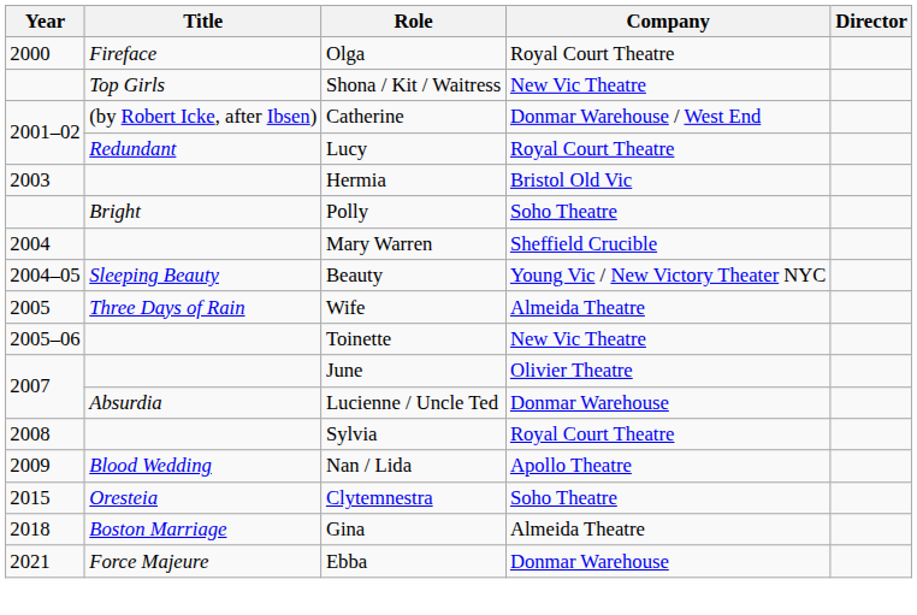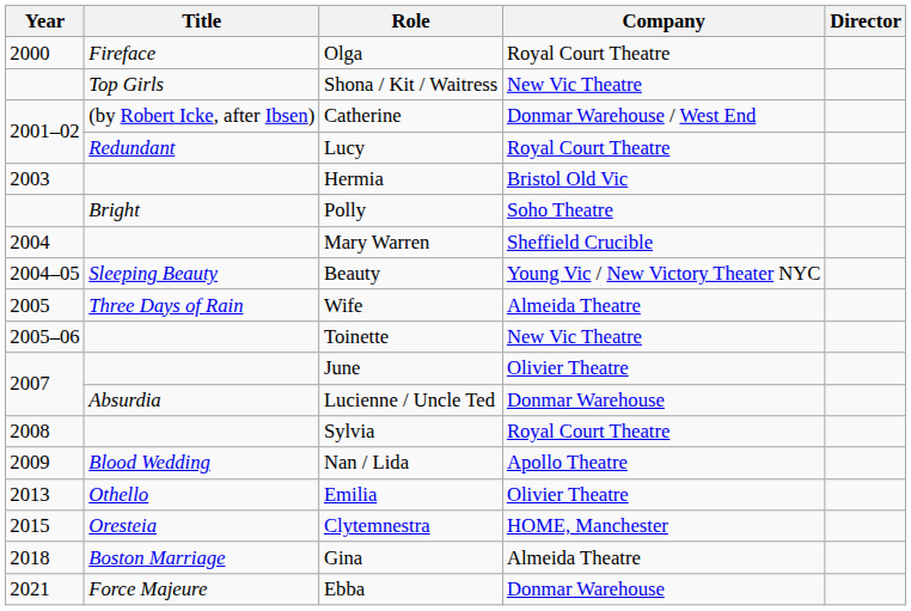 <table class="wikitable sortable">
 <tr>
 <th>Year</th>
 <th>Title</th>
 <th>Role</th>
 <th>Company</th>
 <th>Director</th>
 </tr>
 <tr>
 <td>2000</td>
 <td><em>Fireface</em></td>
 <td>Olga</td>
 <td>Royal Court Theatre</td>
 <td></td>
 </tr>
 <tr>
 <td></td>
 <td><em>Top Girls</em></td>
 <td>Shona / Kit / Waitress</td>
 <td><a href='#'>New Vic Theatre</a></td>
 <td></td>
 </tr>
 <tr>
 <td rowspan="2">2001–02</td>
 <td><em></em> (by <a href='#'>Robert Icke</a>, after <a href='#'>Ibsen</a>)</td>
 <td>Catherine</td>
 <td><a href='#'>Donmar Warehouse</a> / <a href='#'>West End</a></td>
 <td></td>
 </tr>
 <tr>
 <td><em><a href='#'>Redundant</a></em></td>
 <td>Lucy</td>
 <td><a href='#'>Royal Court Theatre</a></td>
 <td></td>
 </tr>
 <tr>
 <td>2003</td>
 <td><em></em></td>
 <td>Hermia</td>
 <td><a href='#'>Bristol Old Vic</a></td>
 <td></td>
 </tr>
 <tr>
 <td></td>
 <td><em>Bright</em></td>
 <td>Polly</td>
 <td><a href='#'>Soho Theatre</a></td>
 <td></td>
 </tr>
 <tr>
 <td>2004</td>
 <td><em></em></td>
 <td>Mary Warren</td>
 <td><a href='#'>Sheffield Crucible</a></td>
 <td></td>
 </tr>
 <tr>
 <td>2004–05</td>
 <td><em><a href='#'>Sleeping Beauty</a></em></td>
 <td>Beauty</td>
 <td><a href='#'>Young Vic</a> / <a href='#'>New Victory Theater</a> NYC</td>
 <td></td>
 </tr>
 <tr>
 <td>2005</td>
 <td><em><a href='#'>Three Days of Rain</a></em></td>
 <td>Wife</td>
 <td><a href='#'>Almeida Theatre</a></td>
 <td></td>
 </tr>
 <tr>
 <td>2005–06</td>
 <td><em></em></td>
 <td>Toinette</td>
 <td><a href='#'>New Vic Theatre</a></td>
 <td></td>
 </tr>
 <tr>
 <td rowspan="2">2007</td>
 <td><em></em></td>
 <td>June</td>
 <td><a href='#'>Olivier Theatre</a></td>
 <td></td>
 </tr>
 <tr>
 <td><em>Absurdia</em></td>
 <td>Lucienne / Uncle Ted</td>
 <td><a href='#'>Donmar Warehouse</a></td>
 <td></td>
 </tr>
 <tr>
 <td>2008</td>
 <td><em></em></td>
 <td>Sylvia</td>
 <td><a href='#'>Royal Court Theatre</a></td>
 <td></td>
 </tr>
 <tr>
 <td>2009</td>
 <td><em><a href='#'>Blood Wedding</a></em></td>
 <td>Nan / Lida</td>
 <td><a href='#'>Apollo Theatre</a></td>
 <td></td>
 </tr>
 <tr>
+<td>2013</td>
+<td><em><a href='#'>Othello</a></em></td>
+<td><a href='#'>Emilia</a></td>
+<td><a href='#'>Olivier Theatre</a></td>
+<td></td>
+</tr>
+<tr>
 <td>2015</td>
 <td><em><a href='#'>Oresteia</a></em></td>
 <td><a href='#'>Clytemnestra</a></td>
-<td><a href='#'>Soho Theatre</a></td>
+<td><a href='#'>HOME, Manchester</a></td>
 <td></td>
 </tr>
 <tr>
 <td>2018</td>
 <td><em><a href='#'>Boston Marriage</a></em></td>
 <td>Gina</td>
 <td>Almeida Theatre</td>
 <td></td>
 </tr>
 <tr>
 <td>2021</td>
 <td><em>Force Majeure</em></td>
 <td>Ebba</td>
 <td><a href='#'>Donmar Warehouse</a></td>
 <td></td>
 </tr>
 </table>
